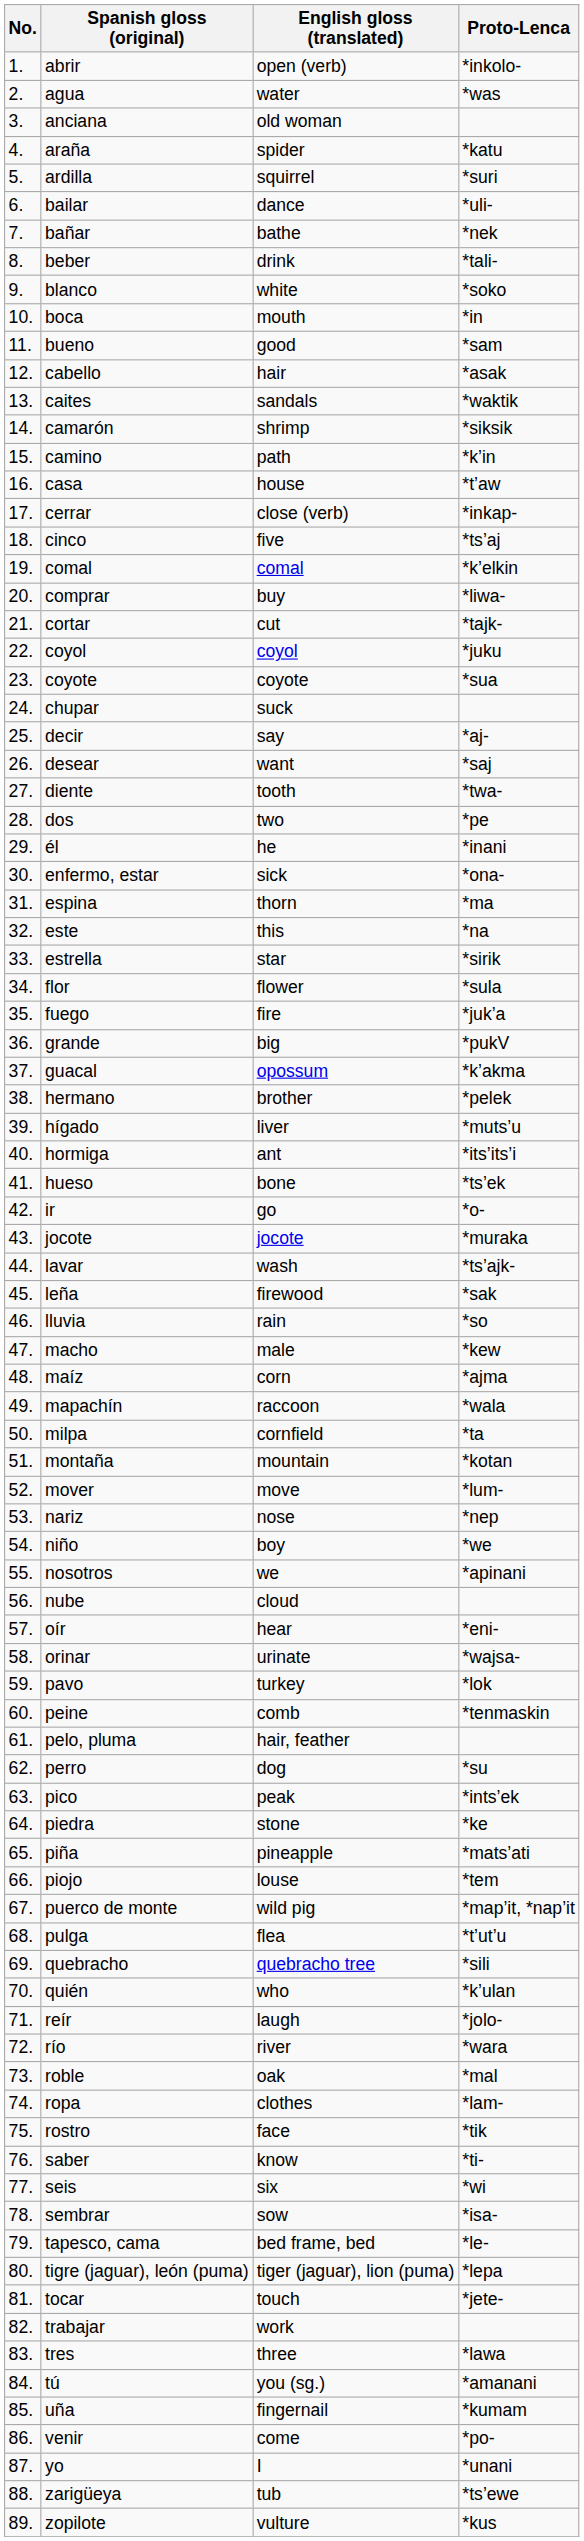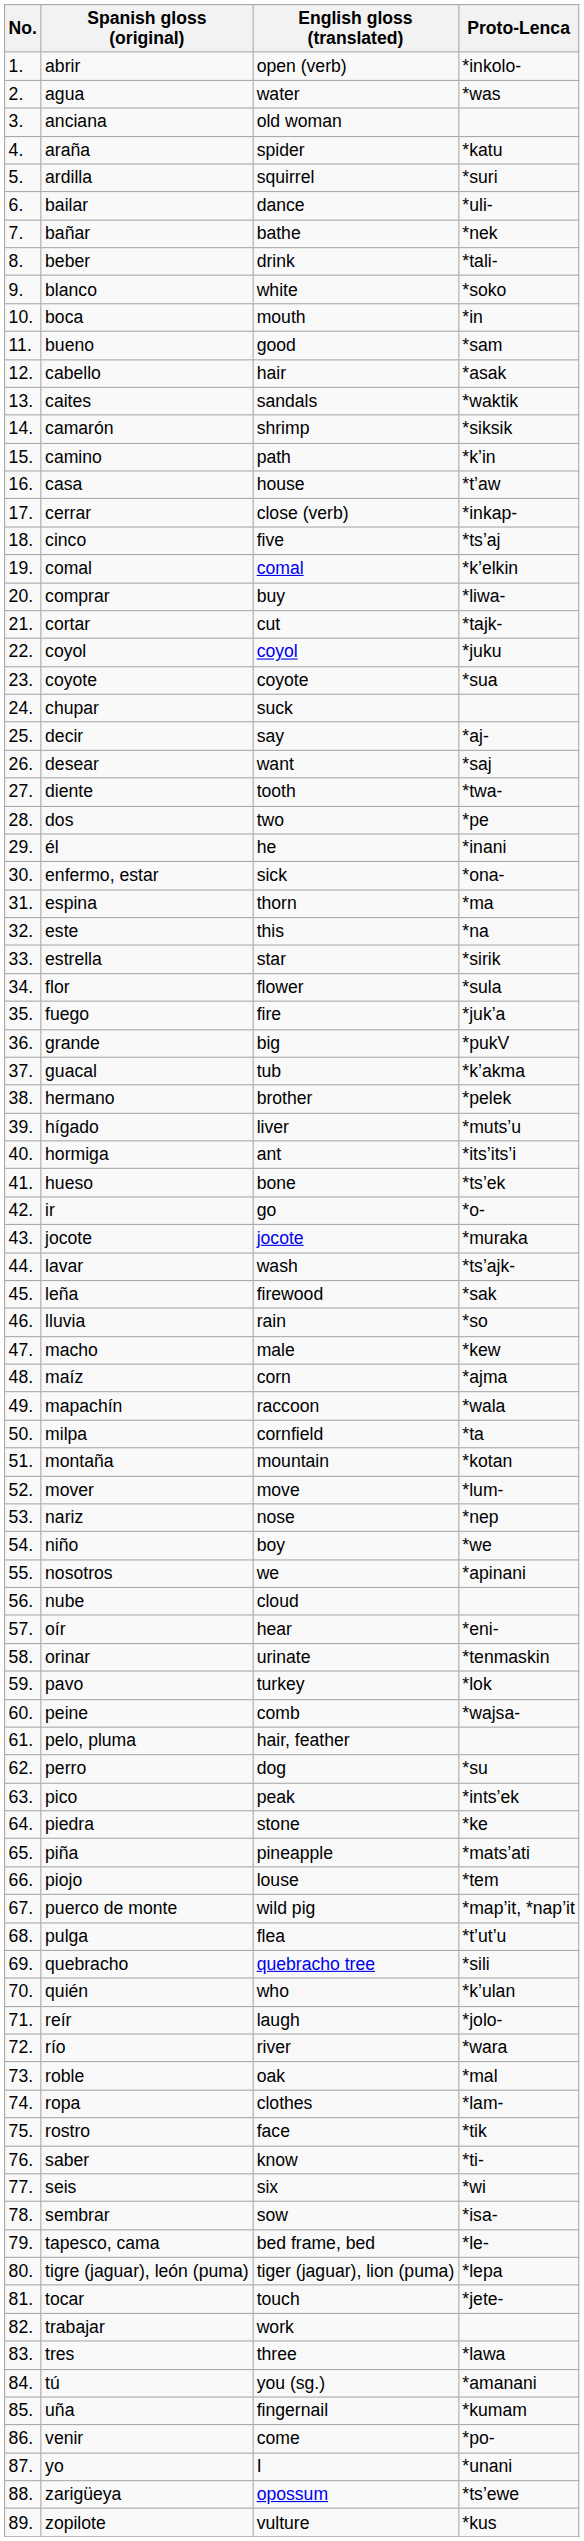 <table class="wikitable sortable">
 <tr>
 <th>No.</th>
 <th>Spanish gloss <br>(original)</th>
 <th>English gloss <br>(translated)</th>
 <th>Proto-Lenca</th>
 </tr>
 <tr>
 <td>1.</td>
 <td>abrir</td>
 <td>open (verb)</td>
 <td>*inkolo-</td>
 </tr>
 <tr>
 <td>2.</td>
 <td>agua</td>
 <td>water</td>
 <td>*was</td>
 </tr>
 <tr>
 <td>3.</td>
 <td>anciana</td>
 <td>old woman</td>
 <td></td>
 </tr>
 <tr>
 <td>4.</td>
 <td>araña</td>
 <td>spider</td>
 <td>*katu</td>
 </tr>
 <tr>
 <td>5.</td>
 <td>ardilla</td>
 <td>squirrel</td>
 <td>*suri</td>
 </tr>
 <tr>
 <td>6.</td>
 <td>bailar</td>
 <td>dance</td>
 <td>*uli-</td>
 </tr>
 <tr>
 <td>7.</td>
 <td>bañar</td>
 <td>bathe</td>
 <td>*nek</td>
 </tr>
 <tr>
 <td>8.</td>
 <td>beber</td>
 <td>drink</td>
 <td>*tali-</td>
 </tr>
 <tr>
 <td>9.</td>
 <td>blanco</td>
 <td>white</td>
 <td>*soko</td>
 </tr>
 <tr>
 <td>10.</td>
 <td>boca</td>
 <td>mouth</td>
 <td>*in</td>
 </tr>
 <tr>
 <td>11.</td>
 <td>bueno</td>
 <td>good</td>
 <td>*sam</td>
 </tr>
 <tr>
 <td>12.</td>
 <td>cabello</td>
 <td>hair</td>
 <td>*asak</td>
 </tr>
 <tr>
 <td>13.</td>
 <td>caites</td>
 <td>sandals</td>
 <td>*waktik</td>
 </tr>
 <tr>
 <td>14.</td>
 <td>camarón</td>
 <td>shrimp</td>
 <td>*siksik</td>
 </tr>
 <tr>
 <td>15.</td>
 <td>camino</td>
 <td>path</td>
 <td>*k’in</td>
 </tr>
 <tr>
 <td>16.</td>
 <td>casa</td>
 <td>house</td>
 <td>*t’aw</td>
 </tr>
 <tr>
 <td>17.</td>
 <td>cerrar</td>
 <td>close (verb)</td>
 <td>*inkap-</td>
 </tr>
 <tr>
 <td>18.</td>
 <td>cinco</td>
 <td>five</td>
 <td>*ts’aj</td>
 </tr>
 <tr>
 <td>19.</td>
 <td>comal</td>
 <td><a href='#'>comal</a></td>
 <td>*k’elkin</td>
 </tr>
 <tr>
 <td>20.</td>
 <td>comprar</td>
 <td>buy</td>
 <td>*liwa-</td>
 </tr>
 <tr>
 <td>21.</td>
 <td>cortar</td>
 <td>cut</td>
 <td>*tajk-</td>
 </tr>
 <tr>
 <td>22.</td>
 <td>coyol</td>
 <td><a href='#'>coyol</a></td>
 <td>*juku</td>
 </tr>
 <tr>
 <td>23.</td>
 <td>coyote</td>
 <td>coyote</td>
 <td>*sua</td>
 </tr>
 <tr>
 <td>24.</td>
 <td>chupar</td>
 <td>suck</td>
 <td></td>
 </tr>
 <tr>
 <td>25.</td>
 <td>decir</td>
 <td>say</td>
 <td>*aj-</td>
 </tr>
 <tr>
 <td>26.</td>
 <td>desear</td>
 <td>want</td>
 <td>*saj</td>
 </tr>
 <tr>
 <td>27.</td>
 <td>diente</td>
 <td>tooth</td>
 <td>*twa-</td>
 </tr>
 <tr>
 <td>28.</td>
 <td>dos</td>
 <td>two</td>
 <td>*pe</td>
 </tr>
 <tr>
 <td>29.</td>
 <td>él</td>
 <td>he</td>
 <td>*inani</td>
 </tr>
 <tr>
 <td>30.</td>
 <td>enfermo, estar</td>
 <td>sick</td>
 <td>*ona-</td>
 </tr>
 <tr>
 <td>31.</td>
 <td>espina</td>
 <td>thorn</td>
 <td>*ma</td>
 </tr>
 <tr>
 <td>32.</td>
 <td>este</td>
 <td>this</td>
 <td>*na</td>
 </tr>
 <tr>
 <td>33.</td>
 <td>estrella</td>
 <td>star</td>
 <td>*sirik</td>
 </tr>
 <tr>
 <td>34.</td>
 <td>flor</td>
 <td>flower</td>
 <td>*sula</td>
 </tr>
 <tr>
 <td>35.</td>
 <td>fuego</td>
 <td>fire</td>
 <td>*juk’a</td>
 </tr>
 <tr>
 <td>36.</td>
 <td>grande</td>
 <td>big</td>
 <td>*pukV</td>
 </tr>
 <tr>
 <td>37.</td>
 <td>guacal</td>
-<td><a href='#'>opossum</a></td>
+<td>tub</td>
 <td>*k’akma</td>
 </tr>
 <tr>
 <td>38.</td>
 <td>hermano</td>
 <td>brother</td>
 <td>*pelek</td>
 </tr>
 <tr>
 <td>39.</td>
 <td>hígado</td>
 <td>liver</td>
 <td>*muts’u</td>
 </tr>
 <tr>
 <td>40.</td>
 <td>hormiga</td>
 <td>ant</td>
 <td>*its’its’i</td>
 </tr>
 <tr>
 <td>41.</td>
 <td>hueso</td>
 <td>bone</td>
 <td>*ts’ek</td>
 </tr>
 <tr>
 <td>42.</td>
 <td>ir</td>
 <td>go</td>
 <td>*o-</td>
 </tr>
 <tr>
 <td>43.</td>
 <td>jocote</td>
 <td><a href='#'>jocote</a></td>
 <td>*muraka</td>
 </tr>
 <tr>
 <td>44.</td>
 <td>lavar</td>
 <td>wash</td>
 <td>*ts’ajk-</td>
 </tr>
 <tr>
 <td>45.</td>
 <td>leña</td>
 <td>firewood</td>
 <td>*sak</td>
 </tr>
 <tr>
 <td>46.</td>
 <td>lluvia</td>
 <td>rain</td>
 <td>*so</td>
 </tr>
 <tr>
 <td>47.</td>
 <td>macho</td>
 <td>male</td>
 <td>*kew</td>
 </tr>
 <tr>
 <td>48.</td>
 <td>maíz</td>
 <td>corn</td>
 <td>*ajma</td>
 </tr>
 <tr>
 <td>49.</td>
 <td>mapachín</td>
 <td>raccoon</td>
 <td>*wala</td>
 </tr>
 <tr>
 <td>50.</td>
 <td>milpa</td>
 <td>cornfield</td>
 <td>*ta</td>
 </tr>
 <tr>
 <td>51.</td>
 <td>montaña</td>
 <td>mountain</td>
 <td>*kotan</td>
 </tr>
 <tr>
 <td>52.</td>
 <td>mover</td>
 <td>move</td>
 <td>*lum-</td>
 </tr>
 <tr>
 <td>53.</td>
 <td>nariz</td>
 <td>nose</td>
 <td>*nep</td>
 </tr>
 <tr>
 <td>54.</td>
 <td>niño</td>
 <td>boy</td>
 <td>*we</td>
 </tr>
 <tr>
 <td>55.</td>
 <td>nosotros</td>
 <td>we</td>
 <td>*apinani</td>
 </tr>
 <tr>
 <td>56.</td>
 <td>nube</td>
 <td>cloud</td>
 <td></td>
 </tr>
 <tr>
 <td>57.</td>
 <td>oír</td>
 <td>hear</td>
 <td>*eni-</td>
 </tr>
 <tr>
 <td>58.</td>
 <td>orinar</td>
 <td>urinate</td>
-<td>*wajsa-</td>
+<td>*tenmaskin</td>
 </tr>
 <tr>
 <td>59.</td>
 <td>pavo</td>
 <td>turkey</td>
 <td>*lok</td>
 </tr>
 <tr>
 <td>60.</td>
 <td>peine</td>
 <td>comb</td>
-<td>*tenmaskin</td>
+<td>*wajsa-</td>
 </tr>
 <tr>
 <td>61.</td>
 <td>pelo, pluma</td>
 <td>hair, feather</td>
 <td></td>
 </tr>
 <tr>
 <td>62.</td>
 <td>perro</td>
 <td>dog</td>
 <td>*su</td>
 </tr>
 <tr>
 <td>63.</td>
 <td>pico</td>
 <td>peak</td>
 <td>*ints’ek</td>
 </tr>
 <tr>
 <td>64.</td>
 <td>piedra</td>
 <td>stone</td>
 <td>*ke</td>
 </tr>
 <tr>
 <td>65.</td>
 <td>piña</td>
 <td>pineapple</td>
 <td>*mats’ati</td>
 </tr>
 <tr>
 <td>66.</td>
 <td>piojo</td>
 <td>louse</td>
 <td>*tem</td>
 </tr>
 <tr>
 <td>67.</td>
 <td>puerco de monte</td>
 <td>wild pig</td>
 <td>*map’it, *nap’it</td>
 </tr>
 <tr>
 <td>68.</td>
 <td>pulga</td>
 <td>flea</td>
 <td>*t’ut’u</td>
 </tr>
 <tr>
 <td>69.</td>
 <td>quebracho</td>
 <td><a href='#'>quebracho tree</a></td>
 <td>*sili</td>
 </tr>
 <tr>
 <td>70.</td>
 <td>quién</td>
 <td>who</td>
 <td>*k’ulan</td>
 </tr>
 <tr>
 <td>71.</td>
 <td>reír</td>
 <td>laugh</td>
 <td>*jolo-</td>
 </tr>
 <tr>
 <td>72.</td>
 <td>río</td>
 <td>river</td>
 <td>*wara</td>
 </tr>
 <tr>
 <td>73.</td>
 <td>roble</td>
 <td>oak</td>
 <td>*mal</td>
 </tr>
 <tr>
 <td>74.</td>
 <td>ropa</td>
 <td>clothes</td>
 <td>*lam-</td>
 </tr>
 <tr>
 <td>75.</td>
 <td>rostro</td>
 <td>face</td>
 <td>*tik</td>
 </tr>
 <tr>
 <td>76.</td>
 <td>saber</td>
 <td>know</td>
 <td>*ti-</td>
 </tr>
 <tr>
 <td>77.</td>
 <td>seis</td>
 <td>six</td>
 <td>*wi</td>
 </tr>
 <tr>
 <td>78.</td>
 <td>sembrar</td>
 <td>sow</td>
 <td>*isa-</td>
 </tr>
 <tr>
 <td>79.</td>
 <td>tapesco, cama</td>
 <td>bed frame, bed</td>
 <td>*le-</td>
 </tr>
 <tr>
 <td>80.</td>
 <td>tigre (jaguar), león (puma)</td>
 <td>tiger (jaguar), lion (puma)</td>
 <td>*lepa</td>
 </tr>
 <tr>
 <td>81.</td>
 <td>tocar</td>
 <td>touch</td>
 <td>*jete-</td>
 </tr>
 <tr>
 <td>82.</td>
 <td>trabajar</td>
 <td>work</td>
 <td></td>
 </tr>
 <tr>
 <td>83.</td>
 <td>tres</td>
 <td>three</td>
 <td>*lawa</td>
 </tr>
 <tr>
 <td>84.</td>
 <td>tú</td>
 <td>you (sg.)</td>
 <td>*amanani</td>
 </tr>
 <tr>
 <td>85.</td>
 <td>uña</td>
 <td>fingernail</td>
 <td>*kumam</td>
 </tr>
 <tr>
 <td>86.</td>
 <td>venir</td>
 <td>come</td>
 <td>*po-</td>
 </tr>
 <tr>
 <td>87.</td>
 <td>yo</td>
 <td>I</td>
 <td>*unani</td>
 </tr>
 <tr>
 <td>88.</td>
 <td>zarigüeya</td>
-<td>tub</td>
+<td><a href='#'>opossum</a></td>
 <td>*ts’ewe</td>
 </tr>
 <tr>
 <td>89.</td>
 <td>zopilote</td>
 <td>vulture</td>
 <td>*kus</td>
 </tr>
 </table>
